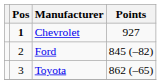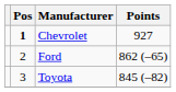 <table class="wikitable" style="font-size: 95%">
 <tr>
 <th></th>
 <th>Pos</th>
 <th>Manufacturer</th>
 <th>Points</th>
 </tr>
 <tr>
 <td align="left"></td>
 <td style="text-align:center;"><strong>1</strong></td>
 <td><a href='#'>Chevrolet</a></td>
 <td style="text-align:center;">927</td>
 </tr>
 <tr>
 <td align="left"></td>
 <td style="text-align:center;">2</td>
 <td><a href='#'>Ford</a></td>
-<td style="text-align:center;">845 (–82)</td>
+<td style="text-align:center;">862 (–65)</td>
 </tr>
 <tr>
 <td align="left"></td>
 <td style="text-align:center;">3</td>
 <td><a href='#'>Toyota</a></td>
-<td style="text-align:center;">862 (–65)</td>
+<td style="text-align:center;">845 (–82)</td>
 </tr>
 <tr class="sortbottom">
 </tr>
 </table>
